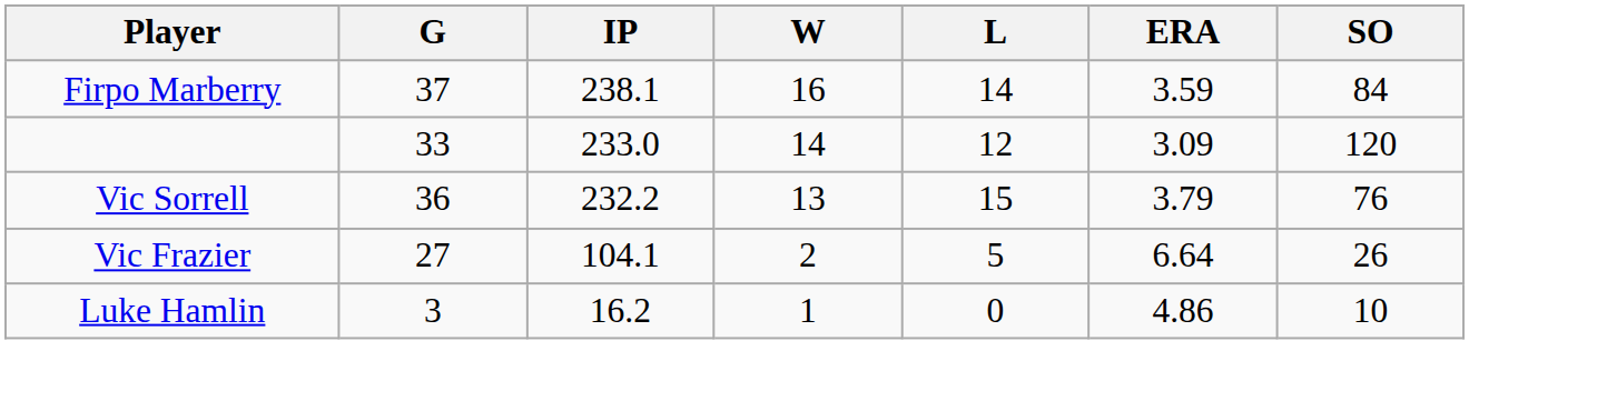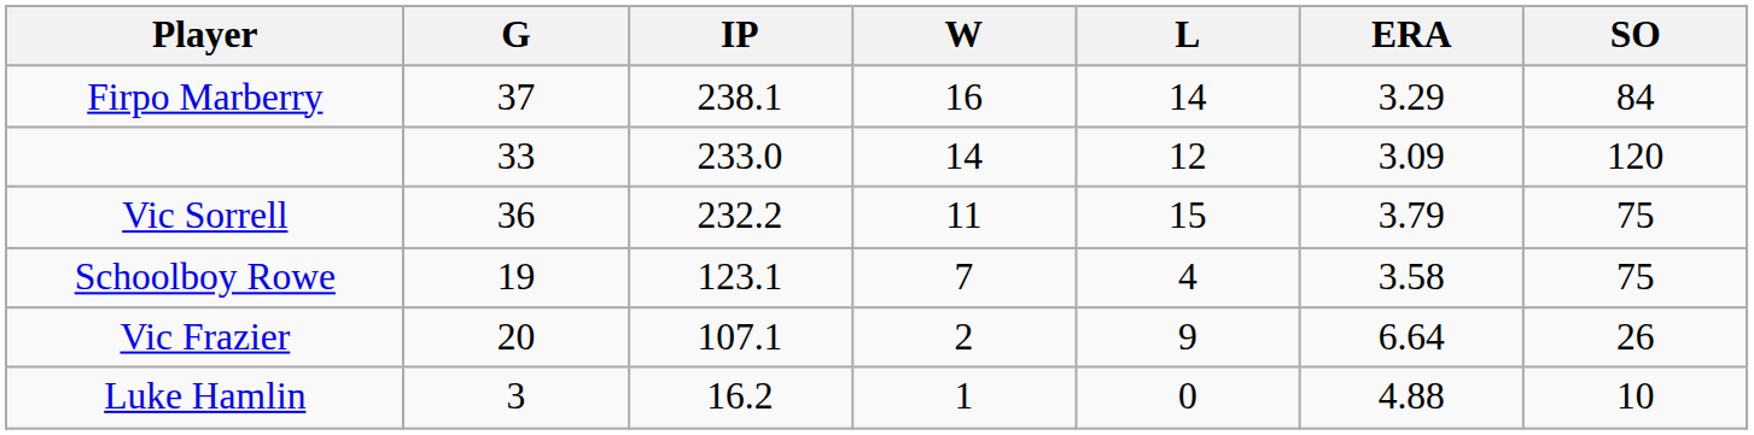 <table class="wikitable sortable">
 <tr>
 <th bgcolor="#DDDDFF" width="16%">Player</th>
 <th bgcolor="#DDDDFF" width="9%">G</th>
 <th bgcolor="#DDDDFF" width="9%">IP</th>
 <th bgcolor="#DDDDFF" width="9%">W</th>
 <th bgcolor="#DDDDFF" width="9%">L</th>
 <th bgcolor="#DDDDFF" width="9%">ERA</th>
 <th bgcolor="#DDDDFF" width="9%">SO</th>
 </tr>
 <tr align="center">
 <td><a href='#'>Firpo Marberry</a></td>
 <td>37</td>
 <td>238.1</td>
 <td>16</td>
 <td>14</td>
-<td>3.59</td>
+<td>3.29</td>
 <td>84</td>
 </tr>
 <tr align="center">
 <td></td>
 <td>33</td>
 <td>233.0</td>
 <td>14</td>
 <td>12</td>
 <td>3.09</td>
 <td>120</td>
 </tr>
 <tr align="center">
 <td><a href='#'>Vic Sorrell</a></td>
 <td>36</td>
 <td>232.2</td>
-<td>13</td>
+<td>11</td>
 <td>15</td>
 <td>3.79</td>
-<td>76</td>
+<td>75</td>
+</tr>
+<tr align="center">
+<td><a href='#'>Schoolboy Rowe</a></td>
+<td>19</td>
+<td>123.1</td>
+<td>7</td>
+<td>4</td>
+<td>3.58</td>
+<td>75</td>
 </tr>
 <tr align="center">
 <td><a href='#'>Vic Frazier</a></td>
-<td>27</td>
-<td>104.1</td>
+<td>20</td>
+<td>107.1</td>
 <td>2</td>
-<td>5</td>
+<td>9</td>
 <td>6.64</td>
 <td>26</td>
 </tr>
 <tr align="center">
 <td><a href='#'>Luke Hamlin</a></td>
 <td>3</td>
 <td>16.2</td>
 <td>1</td>
 <td>0</td>
-<td>4.86</td>
+<td>4.88</td>
 <td>10</td>
 </tr>
 </table>
